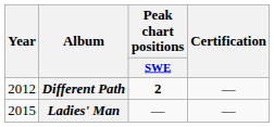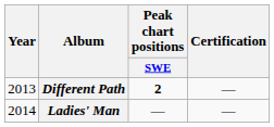 <table class="wikitable plainrowheaders" style="text-align:center;">
 <tr>
 <th scope="col" rowspan="2">Year</th>
 <th scope="col" rowspan="2">Album</th>
 <th scope="col">Peak chart positions</th>
 <th scope="col" rowspan="2">Certification</th>
 </tr>
 <tr>
 <th scope="col" style="width:3em;font-size:85%;"><a href='#'>SWE</a><br></th>
 </tr>
 <tr>
-<td>2012</td>
+<td>2013</td>
 <th scope="row"><em>Different Path</em></th>
 <td><strong>2<br></strong></td>
 <td>—</td>
 </tr>
 <tr>
-<td>2015</td>
+<td>2014</td>
 <th scope="row"><em>Ladies' Man</em></th>
 <td>—</td>
 <td>—</td>
 </tr>
 </table>
